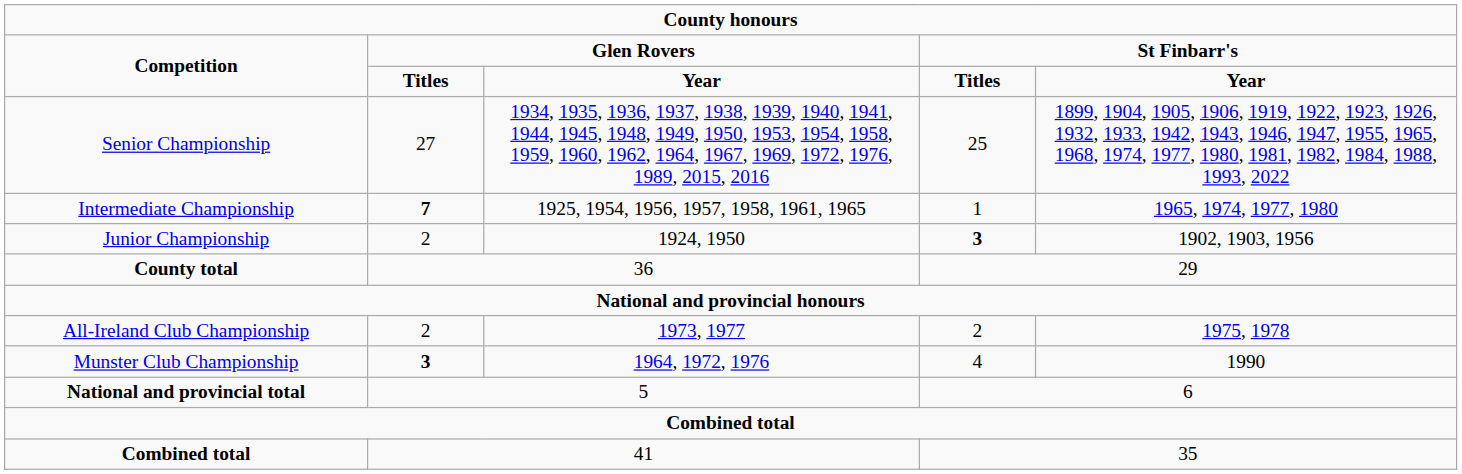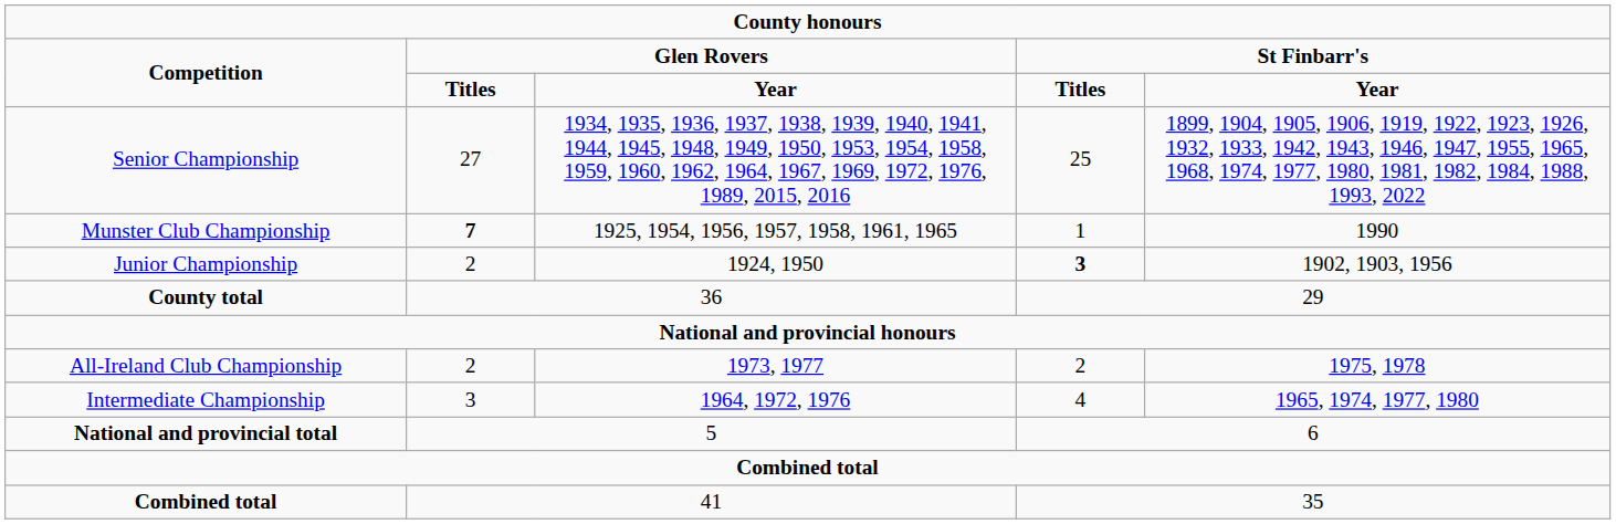 <table class="wikitable" style="width:95%;text-align:center">
 <tr>
 <td colspan="5"><strong>County honours</strong></td>
 </tr>
 <tr>
 <td style="width:25%" rowspan="2"><strong>Competition</strong></td>
 <td colspan="2"><strong>Glen Rovers</strong></td>
 <td colspan="2"><strong>St Finbarr's</strong></td>
 </tr>
 <tr>
 <td style="width:8%"><strong>Titles</strong></td>
 <td><strong>Year</strong></td>
 <td style="width:8%"><strong>Titles</strong></td>
 <td><strong>Year</strong></td>
 </tr>
 <tr>
 <td><a href='#'>Senior Championship</a></td>
 <td>27</td>
 <td><a href='#'>1934</a>, <a href='#'>1935</a>, <a href='#'>1936</a>, <a href='#'>1937</a>, <a href='#'>1938</a>, <a href='#'>1939</a>, <a href='#'>1940</a>, <a href='#'>1941</a>, <a href='#'>1944</a>, <a href='#'>1945</a>, <a href='#'>1948</a>, <a href='#'>1949</a>, <a href='#'>1950</a>, <a href='#'>1953</a>, <a href='#'>1954</a>, <a href='#'>1958</a>, <a href='#'>1959</a>, <a href='#'>1960</a>, <a href='#'>1962</a>, <a href='#'>1964</a>, <a href='#'>1967</a>, <a href='#'>1969</a>, <a href='#'>1972</a>, <a href='#'>1976</a>, <a href='#'>1989</a>, <a href='#'>2015</a>, <a href='#'>2016</a></td>
 <td>25</td>
 <td><a href='#'>1899</a>, <a href='#'>1904</a>, <a href='#'>1905</a>, <a href='#'>1906</a>, <a href='#'>1919</a>, <a href='#'>1922</a>, <a href='#'>1923</a>, <a href='#'>1926</a>, <a href='#'>1932</a>, <a href='#'>1933</a>, <a href='#'>1942</a>, <a href='#'>1943</a>, <a href='#'>1946</a>, <a href='#'>1947</a>, <a href='#'>1955</a>, <a href='#'>1965</a>, <a href='#'>1968</a>, <a href='#'>1974</a>, <a href='#'>1977</a>, <a href='#'>1980</a>, <a href='#'>1981</a>, <a href='#'>1982</a>, <a href='#'>1984</a>, <a href='#'>1988</a>, <a href='#'>1993</a>, <a href='#'>2022</a></td>
 </tr>
 <tr>
-<td><a href='#'>Intermediate Championship</a></td>
+<td><a href='#'>Munster Club Championship</a></td>
 <td><strong>7</strong></td>
 <td>1925, 1954, 1956, 1957, 1958, 1961, 1965</td>
 <td>1</td>
-<td><a href='#'>1965</a>, <a href='#'>1974</a>, <a href='#'>1977</a>, <a href='#'>1980</a></td>
+<td>1990</td>
 </tr>
 <tr>
 <td><a href='#'>Junior Championship</a></td>
 <td>2</td>
 <td>1924, 1950</td>
 <td><strong>3</strong></td>
 <td>1902, 1903, 1956</td>
 </tr>
 <tr>
 <td><strong>County total</strong></td>
 <td colspan="2">36</td>
 <td colspan="2">29</td>
 </tr>
 <tr>
 <td colspan="5"><strong>National and provincial honours</strong></td>
 </tr>
 <tr>
 <td><a href='#'>All-Ireland Club Championship</a></td>
 <td>2</td>
 <td><a href='#'>1973</a>, <a href='#'>1977</a></td>
 <td>2</td>
 <td><a href='#'>1975</a>, <a href='#'>1978</a></td>
 </tr>
 <tr>
-<td><a href='#'>Munster Club Championship</a></td>
-<td><strong>3</strong></td>
+<td><a href='#'>Intermediate Championship</a></td>
+<td>3</td>
 <td><a href='#'>1964</a>, <a href='#'>1972</a>, <a href='#'>1976</a></td>
 <td>4</td>
-<td>1990</td>
+<td><a href='#'>1965</a>, <a href='#'>1974</a>, <a href='#'>1977</a>, <a href='#'>1980</a></td>
 </tr>
 <tr>
 <td><strong>National and provincial total</strong></td>
 <td colspan="2">5</td>
 <td colspan="2">6</td>
 </tr>
 <tr>
 <td colspan="5"><strong>Combined total</strong></td>
 </tr>
 <tr>
 <td><strong>Combined total</strong></td>
 <td colspan="2">41</td>
 <td colspan="2">35</td>
 </tr>
 </table>
